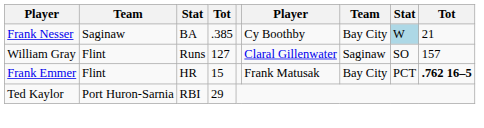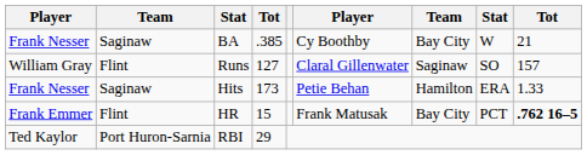 <table class="wikitable">
 <tr>
 <th>Player</th>
 <th>Team</th>
 <th>Stat</th>
 <th>Tot</th>
 <th></th>
 <th>Player</th>
 <th>Team</th>
 <th>Stat</th>
 <th>Tot</th>
 </tr>
 <tr>
 <td><a href='#'>Frank Nesser</a></td>
 <td>Saginaw</td>
 <td>BA</td>
 <td>.385</td>
 <td></td>
 <td>Cy Boothby</td>
 <td>Bay City</td>
-<td style="background: lightblue;">W</td>
+<td>W</td>
 <td>21</td>
 </tr>
 <tr>
 <td>William Gray</td>
 <td>Flint</td>
 <td>Runs</td>
 <td>127</td>
 <td></td>
 <td><a href='#'>Claral Gillenwater</a></td>
 <td>Saginaw</td>
 <td>SO</td>
 <td>157</td>
+</tr>
+<tr>
+<td><a href='#'>Frank Nesser</a></td>
+<td>Saginaw</td>
+<td>Hits</td>
+<td>173</td>
+<td></td>
+<td><a href='#'>Petie Behan</a></td>
+<td>Hamilton</td>
+<td>ERA</td>
+<td>1.33</td>
 </tr>
 <tr>
 <td><a href='#'>Frank Emmer</a></td>
 <td>Flint</td>
 <td>HR</td>
 <td>15</td>
 <td></td>
 <td>Frank Matusak</td>
 <td>Bay City</td>
 <td>PCT</td>
 <td><strong>.762 16–5</strong></td>
 </tr>
 <tr>
 <td>Ted Kaylor</td>
 <td>Port Huron-Sarnia</td>
 <td>RBI</td>
 <td>29</td>
 </tr>
 </table>
